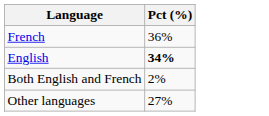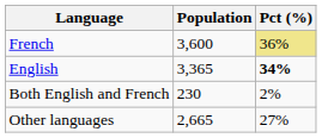 <table class="wikitable">
 <tr>
 <th>Language</th>
+<th>Population</th>
 <th>Pct (%)</th>
 </tr>
 <tr>
 <td><a href='#'>French</a></td>
-<td>36%</td>
+<td>3,600</td>
+<td style="background: khaki;">36%</td>
 </tr>
 <tr>
 <td><a href='#'>English</a></td>
+<td>3,365</td>
 <td><strong>34%</strong></td>
 </tr>
 <tr>
 <td>Both English and French</td>
+<td>230</td>
 <td>2%</td>
 </tr>
 <tr>
 <td>Other languages</td>
+<td>2,665</td>
 <td>27%</td>
 </tr>
 </table>
